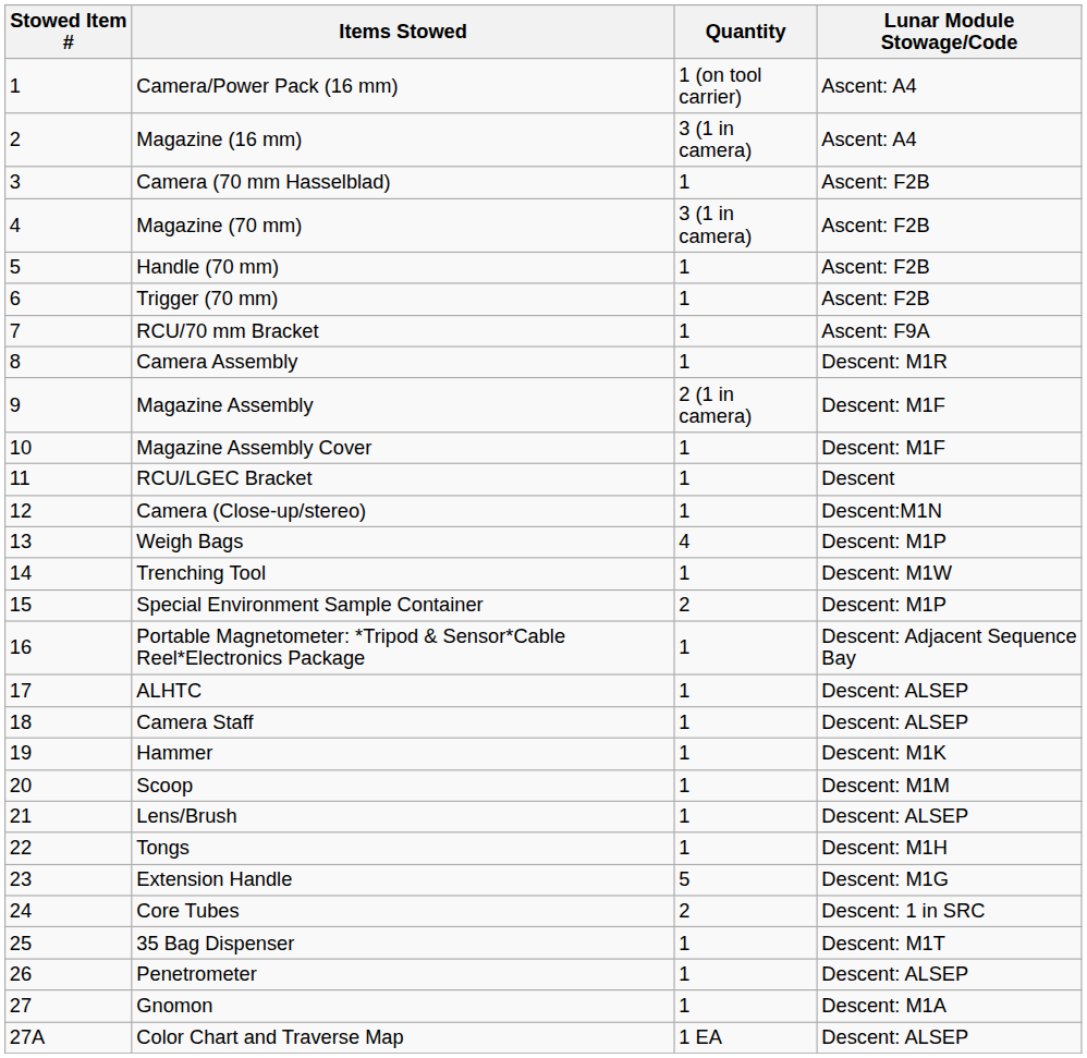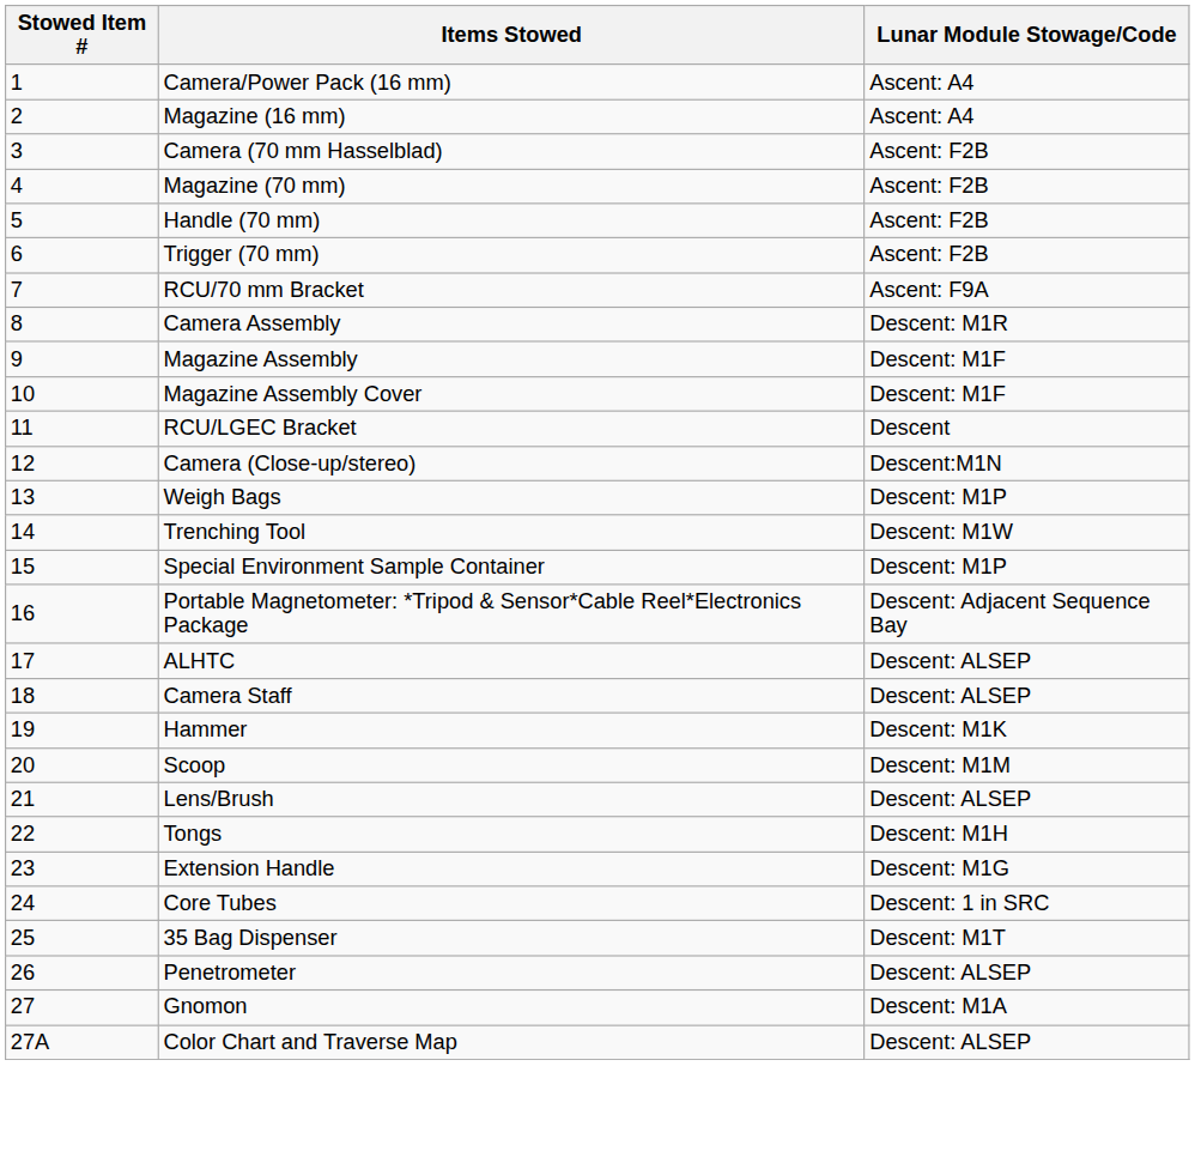 <table class="wikitable">
 <tr>
 <th>Stowed Item #</th>
 <th>Items Stowed</th>
-<th>Quantity</th>
 <th>Lunar Module Stowage/Code</th>
 </tr>
 <tr>
 <td>1</td>
 <td>Camera/Power Pack (16 mm)</td>
-<td>1 (on tool carrier)</td>
 <td>Ascent: A4</td>
 </tr>
 <tr>
 <td>2</td>
 <td>Magazine (16 mm)</td>
-<td>3 (1 in camera)</td>
 <td>Ascent: A4</td>
 </tr>
 <tr>
 <td>3</td>
 <td>Camera (70 mm Hasselblad)</td>
-<td>1</td>
 <td>Ascent: F2B</td>
 </tr>
 <tr>
 <td>4</td>
 <td>Magazine (70 mm)</td>
-<td>3 (1 in camera)</td>
 <td>Ascent: F2B</td>
 </tr>
 <tr>
 <td>5</td>
 <td>Handle (70 mm)</td>
-<td>1</td>
 <td>Ascent: F2B</td>
 </tr>
 <tr>
 <td>6</td>
 <td>Trigger (70 mm)</td>
-<td>1</td>
 <td>Ascent: F2B</td>
 </tr>
 <tr>
 <td>7</td>
 <td>RCU/70 mm Bracket</td>
-<td>1</td>
 <td>Ascent: F9A</td>
 </tr>
 <tr>
 <td>8</td>
 <td>Camera Assembly</td>
-<td>1</td>
 <td>Descent: M1R</td>
 </tr>
 <tr>
 <td>9</td>
 <td>Magazine Assembly</td>
-<td>2 (1 in camera)</td>
 <td>Descent: M1F</td>
 </tr>
 <tr>
 <td>10</td>
 <td>Magazine Assembly Cover</td>
-<td>1</td>
 <td>Descent: M1F</td>
 </tr>
 <tr>
 <td>11</td>
 <td>RCU/LGEC Bracket</td>
-<td>1</td>
 <td>Descent</td>
 </tr>
 <tr>
 <td>12</td>
 <td>Camera (Close-up/stereo)</td>
-<td>1</td>
 <td>Descent:M1N</td>
 </tr>
 <tr>
 <td>13</td>
 <td>Weigh Bags</td>
-<td>4</td>
 <td>Descent: M1P</td>
 </tr>
 <tr>
 <td>14</td>
 <td>Trenching Tool</td>
-<td>1</td>
 <td>Descent: M1W</td>
 </tr>
 <tr>
 <td>15</td>
 <td>Special Environment Sample Container</td>
-<td>2</td>
 <td>Descent: M1P</td>
 </tr>
 <tr>
 <td>16</td>
 <td>Portable Magnetometer: *Tripod & Sensor*Cable Reel*Electronics Package</td>
-<td>1</td>
 <td>Descent: Adjacent Sequence Bay</td>
 </tr>
 <tr>
 <td>17</td>
 <td>ALHTC</td>
-<td>1</td>
 <td>Descent: ALSEP</td>
 </tr>
 <tr>
 <td>18</td>
 <td>Camera Staff</td>
-<td>1</td>
 <td>Descent: ALSEP</td>
 </tr>
 <tr>
 <td>19</td>
 <td>Hammer</td>
-<td>1</td>
 <td>Descent: M1K</td>
 </tr>
 <tr>
 <td>20</td>
 <td>Scoop</td>
-<td>1</td>
 <td>Descent: M1M</td>
 </tr>
 <tr>
 <td>21</td>
 <td>Lens/Brush</td>
-<td>1</td>
 <td>Descent: ALSEP</td>
 </tr>
 <tr>
 <td>22</td>
 <td>Tongs</td>
-<td>1</td>
 <td>Descent: M1H</td>
 </tr>
 <tr>
 <td>23</td>
 <td>Extension Handle</td>
-<td>5</td>
 <td>Descent: M1G</td>
 </tr>
 <tr>
 <td>24</td>
 <td>Core Tubes</td>
-<td>2</td>
 <td>Descent: 1 in SRC</td>
 </tr>
 <tr>
 <td>25</td>
 <td>35 Bag Dispenser</td>
-<td>1</td>
 <td>Descent: M1T</td>
 </tr>
 <tr>
 <td>26</td>
 <td>Penetrometer</td>
-<td>1</td>
 <td>Descent: ALSEP</td>
 </tr>
 <tr>
 <td>27</td>
 <td>Gnomon</td>
-<td>1</td>
 <td>Descent: M1A</td>
 </tr>
 <tr>
 <td>27A</td>
 <td>Color Chart and Traverse Map</td>
-<td>1 EA</td>
 <td>Descent: ALSEP</td>
 </tr>
 </table>
